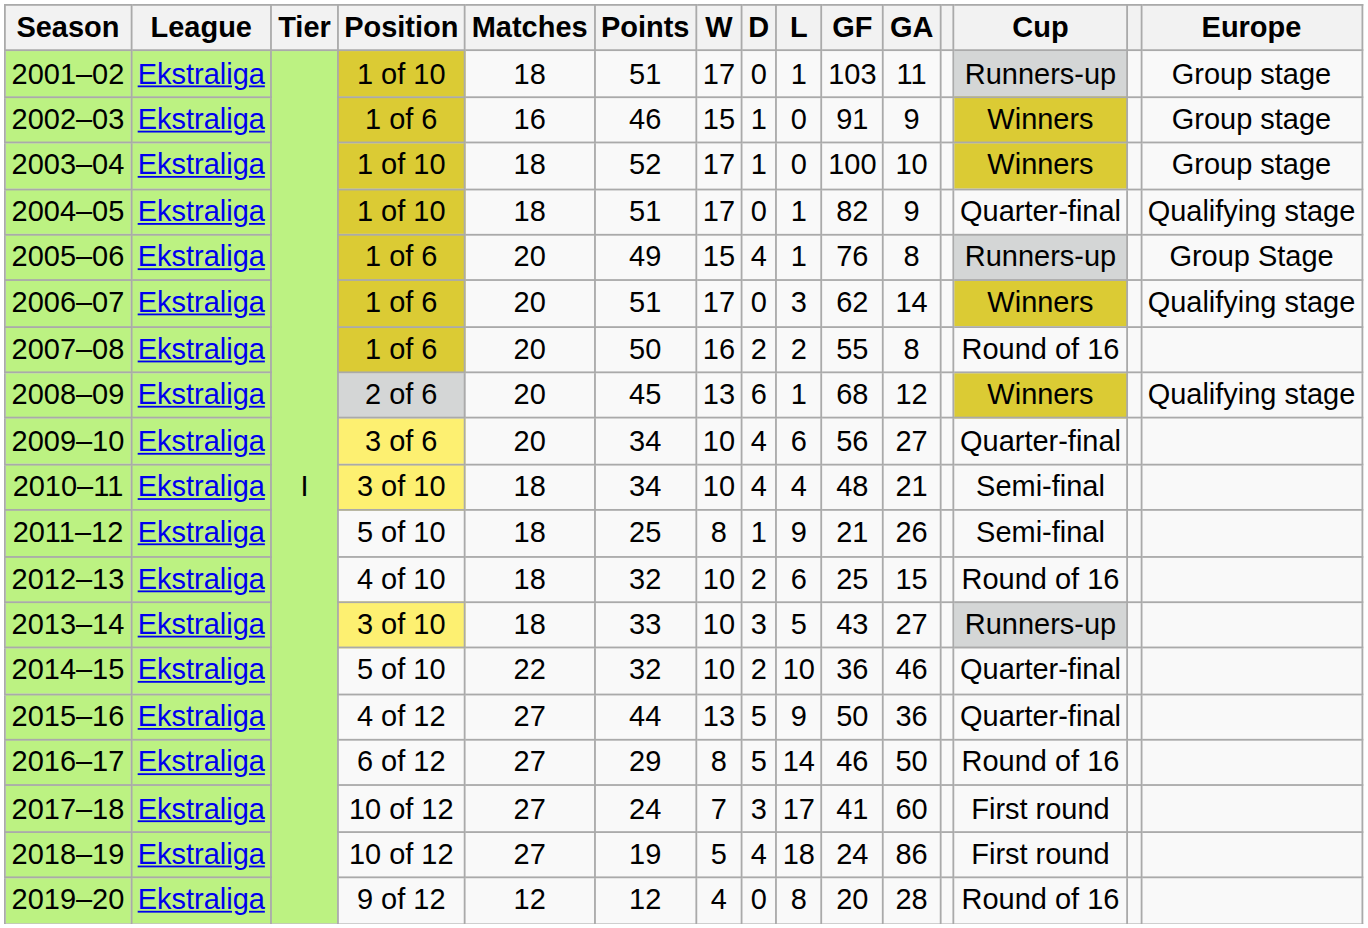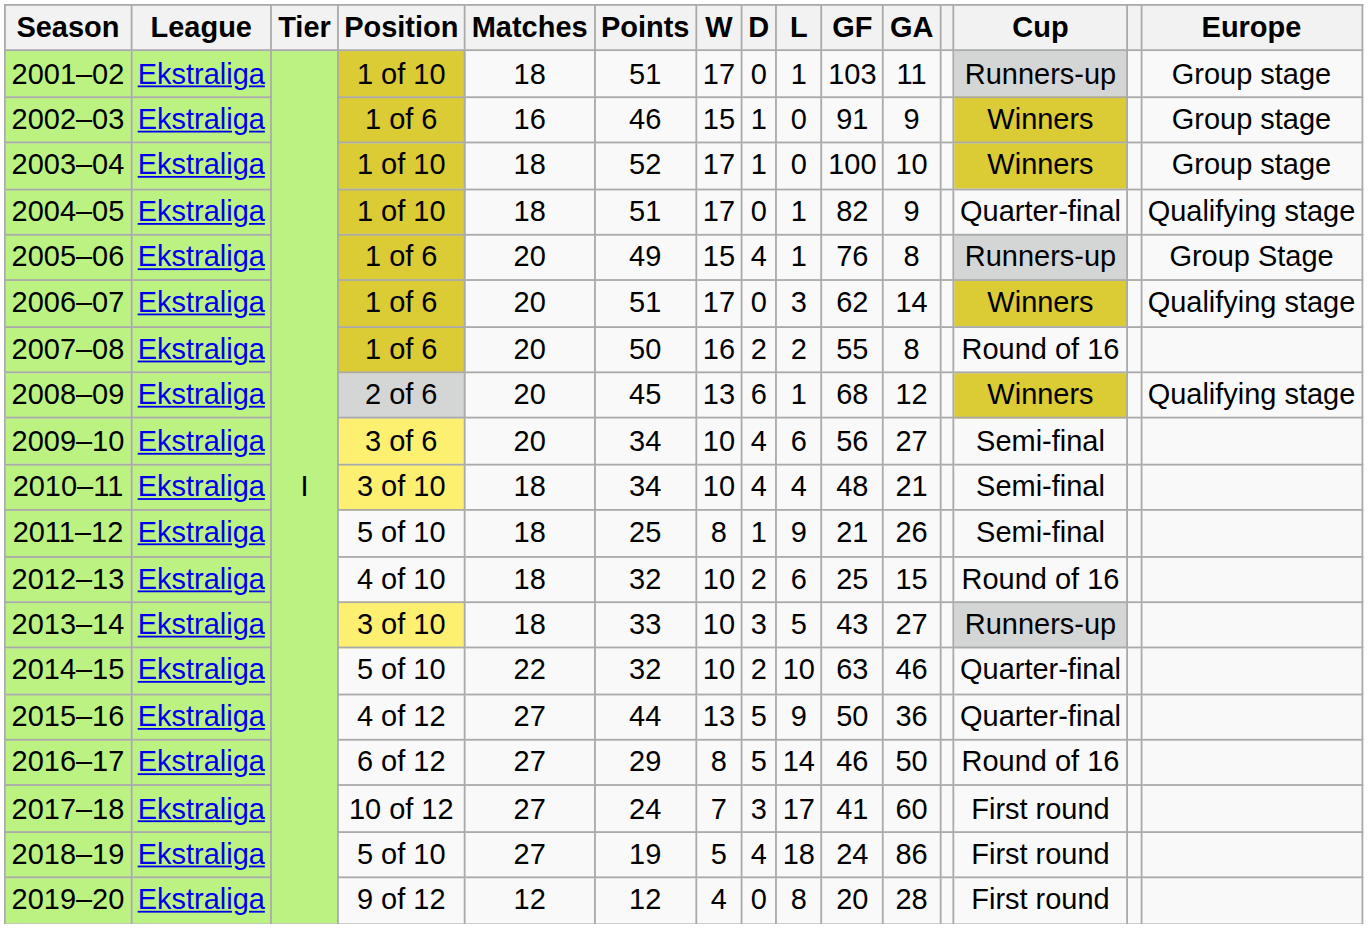 <table class="wikitable" style="text-align: center">
 <tr>
 <th>Season</th>
 <th>League</th>
 <th>Tier</th>
 <th>Position</th>
 <th>Matches</th>
 <th>Points</th>
 <th>W</th>
 <th>D</th>
 <th>L</th>
 <th>GF</th>
 <th>GA</th>
 <th></th>
 <th>Cup</th>
 <th></th>
 <th>Europe</th>
 </tr>
 <tr>
 <td bgcolor="#bcf282">2001–02</td>
 <td bgcolor="#bcf282"><a href='#'>Ekstraliga</a></td>
 <td bgcolor="#bcf282" rowspan=19>I</td>
 <td bgcolor="#dbcb34">1 of 10</td>
 <td>18</td>
 <td>51</td>
 <td>17</td>
 <td>0</td>
 <td>1</td>
 <td>103</td>
 <td>11</td>
 <td></td>
 <td bgcolor="#d4d6d6">Runners-up</td>
 <td></td>
 <td>Group stage</td>
 </tr>
 <tr>
 <td bgcolor="#bcf282">2002–03</td>
 <td bgcolor="#bcf282"><a href='#'>Ekstraliga</a></td>
 <td bgcolor="#dbcb34">1 of 6</td>
 <td>16</td>
 <td>46</td>
 <td>15</td>
 <td>1</td>
 <td>0</td>
 <td>91</td>
 <td>9</td>
 <td></td>
 <td bgcolor="#dbcb34">Winners</td>
 <td></td>
 <td>Group stage</td>
 </tr>
 <tr>
 <td bgcolor="#bcf282">2003–04</td>
 <td bgcolor="#bcf282"><a href='#'>Ekstraliga</a></td>
 <td bgcolor="#dbcb34">1 of 10</td>
 <td>18</td>
 <td>52</td>
 <td>17</td>
 <td>1</td>
 <td>0</td>
 <td>100</td>
 <td>10</td>
 <td></td>
 <td bgcolor="#dbcb34">Winners</td>
 <td></td>
 <td>Group stage</td>
 </tr>
 <tr>
 <td bgcolor="#bcf282">2004–05</td>
 <td bgcolor="#bcf282"><a href='#'>Ekstraliga</a></td>
 <td bgcolor="#dbcb34">1 of 10</td>
 <td>18</td>
 <td>51</td>
 <td>17</td>
 <td>0</td>
 <td>1</td>
 <td>82</td>
 <td>9</td>
 <td></td>
 <td>Quarter-final</td>
 <td></td>
 <td>Qualifying stage</td>
 </tr>
 <tr>
 <td bgcolor="#bcf282">2005–06</td>
 <td bgcolor="#bcf282"><a href='#'>Ekstraliga</a></td>
 <td bgcolor="#dbcb34">1 of 6</td>
 <td>20</td>
 <td>49</td>
 <td>15</td>
 <td>4</td>
 <td>1</td>
 <td>76</td>
 <td>8</td>
 <td></td>
 <td bgcolor="#d4d6d6">Runners-up</td>
 <td></td>
 <td>Group Stage</td>
 </tr>
 <tr>
 <td bgcolor="#bcf282">2006–07</td>
 <td bgcolor="#bcf282"><a href='#'>Ekstraliga</a></td>
 <td bgcolor="#dbcb34">1 of 6</td>
 <td>20</td>
 <td>51</td>
 <td>17</td>
 <td>0</td>
 <td>3</td>
 <td>62</td>
 <td>14</td>
 <td></td>
 <td bgcolor="#dbcb34">Winners</td>
 <td></td>
 <td>Qualifying stage</td>
 </tr>
 <tr>
 <td bgcolor="#bcf282">2007–08</td>
 <td bgcolor="#bcf282"><a href='#'>Ekstraliga</a></td>
 <td bgcolor="#dbcb34">1 of 6</td>
 <td>20</td>
 <td>50</td>
 <td>16</td>
 <td>2</td>
 <td>2</td>
 <td>55</td>
 <td>8</td>
 <td></td>
 <td>Round of 16</td>
 <td></td>
 <td></td>
 </tr>
 <tr>
 <td bgcolor="#bcf282">2008–09</td>
 <td bgcolor="#bcf282"><a href='#'>Ekstraliga</a></td>
 <td bgcolor="#d4d6d6">2 of 6</td>
 <td>20</td>
 <td>45</td>
 <td>13</td>
 <td>6</td>
 <td>1</td>
 <td>68</td>
 <td>12</td>
 <td></td>
 <td bgcolor="#dbcb34">Winners</td>
 <td></td>
 <td>Qualifying stage</td>
 </tr>
 <tr>
 <td bgcolor="#bcf282">2009–10</td>
 <td bgcolor="#bcf282"><a href='#'>Ekstraliga</a></td>
 <td bgcolor="#fdf071">3 of 6</td>
 <td>20</td>
 <td>34</td>
 <td>10</td>
 <td>4</td>
 <td>6</td>
 <td>56</td>
 <td>27</td>
 <td></td>
-<td>Quarter-final</td>
+<td>Semi-final</td>
 <td></td>
 <td></td>
 </tr>
 <tr>
 <td bgcolor="#bcf282">2010–11</td>
 <td bgcolor="#bcf282"><a href='#'>Ekstraliga</a></td>
 <td bgcolor="#fdf071">3 of 10</td>
 <td>18</td>
 <td>34</td>
 <td>10</td>
 <td>4</td>
 <td>4</td>
 <td>48</td>
 <td>21</td>
 <td></td>
 <td>Semi-final</td>
 <td></td>
 <td></td>
 </tr>
 <tr>
 <td bgcolor="#bcf282">2011–12</td>
 <td bgcolor="#bcf282"><a href='#'>Ekstraliga</a></td>
 <td>5 of 10</td>
 <td>18</td>
 <td>25</td>
 <td>8</td>
 <td>1</td>
 <td>9</td>
 <td>21</td>
 <td>26</td>
 <td></td>
 <td>Semi-final</td>
 <td></td>
 <td></td>
 </tr>
 <tr>
 <td bgcolor="#bcf282">2012–13</td>
 <td bgcolor="#bcf282"><a href='#'>Ekstraliga</a></td>
 <td>4 of 10</td>
 <td>18</td>
 <td>32</td>
 <td>10</td>
 <td>2</td>
 <td>6</td>
 <td>25</td>
 <td>15</td>
 <td></td>
 <td>Round of 16</td>
 <td></td>
 <td></td>
 </tr>
 <tr>
 <td bgcolor="#bcf282">2013–14</td>
 <td bgcolor="#bcf282"><a href='#'>Ekstraliga</a></td>
 <td bgcolor="#fdf071">3 of 10</td>
 <td>18</td>
 <td>33</td>
 <td>10</td>
 <td>3</td>
 <td>5</td>
 <td>43</td>
 <td>27</td>
 <td></td>
 <td bgcolor="#d4d6d6">Runners-up</td>
 <td></td>
 <td></td>
 </tr>
 <tr>
 <td bgcolor="#bcf282">2014–15</td>
 <td bgcolor="#bcf282"><a href='#'>Ekstraliga</a></td>
 <td>5 of 10</td>
 <td>22</td>
 <td>32</td>
 <td>10</td>
 <td>2</td>
 <td>10</td>
-<td>36</td>
+<td>63</td>
 <td>46</td>
 <td></td>
 <td>Quarter-final</td>
 <td></td>
 <td></td>
 </tr>
 <tr>
 <td bgcolor="#bcf282">2015–16</td>
 <td bgcolor="#bcf282"><a href='#'>Ekstraliga</a></td>
 <td>4 of 12</td>
 <td>27</td>
 <td>44</td>
 <td>13</td>
 <td>5</td>
 <td>9</td>
 <td>50</td>
 <td>36</td>
 <td></td>
 <td>Quarter-final</td>
 <td></td>
 <td></td>
 </tr>
 <tr>
 <td bgcolor="#bcf282">2016–17</td>
 <td bgcolor="#bcf282"><a href='#'>Ekstraliga</a></td>
 <td>6 of 12</td>
 <td>27</td>
 <td>29</td>
 <td>8</td>
 <td>5</td>
 <td>14</td>
 <td>46</td>
 <td>50</td>
 <td></td>
 <td>Round of 16</td>
 <td></td>
 <td></td>
 </tr>
 <tr>
 <td bgcolor="#bcf282">2017–18</td>
 <td bgcolor="#bcf282"><a href='#'>Ekstraliga</a></td>
 <td>10 of 12</td>
 <td>27</td>
 <td>24</td>
 <td>7</td>
 <td>3</td>
 <td>17</td>
 <td>41</td>
 <td>60</td>
 <td></td>
 <td>First round</td>
 <td></td>
 <td></td>
 </tr>
 <tr>
 <td bgcolor="#bcf282">2018–19</td>
 <td bgcolor="#bcf282"><a href='#'>Ekstraliga</a></td>
-<td>10 of 12</td>
+<td>5 of 10</td>
 <td>27</td>
 <td>19</td>
 <td>5</td>
 <td>4</td>
 <td>18</td>
 <td>24</td>
 <td>86</td>
 <td></td>
 <td>First round</td>
 <td></td>
 <td></td>
 </tr>
 <tr>
 <td bgcolor="#bcf282">2019–20</td>
 <td bgcolor="#bcf282"><a href='#'>Ekstraliga</a></td>
 <td>9 of 12</td>
 <td>12</td>
 <td>12</td>
 <td>4</td>
 <td>0</td>
 <td>8</td>
 <td>20</td>
 <td>28</td>
 <td></td>
-<td>Round of 16</td>
+<td>First round</td>
 <td></td>
 <td></td>
 </tr>
 </table>
